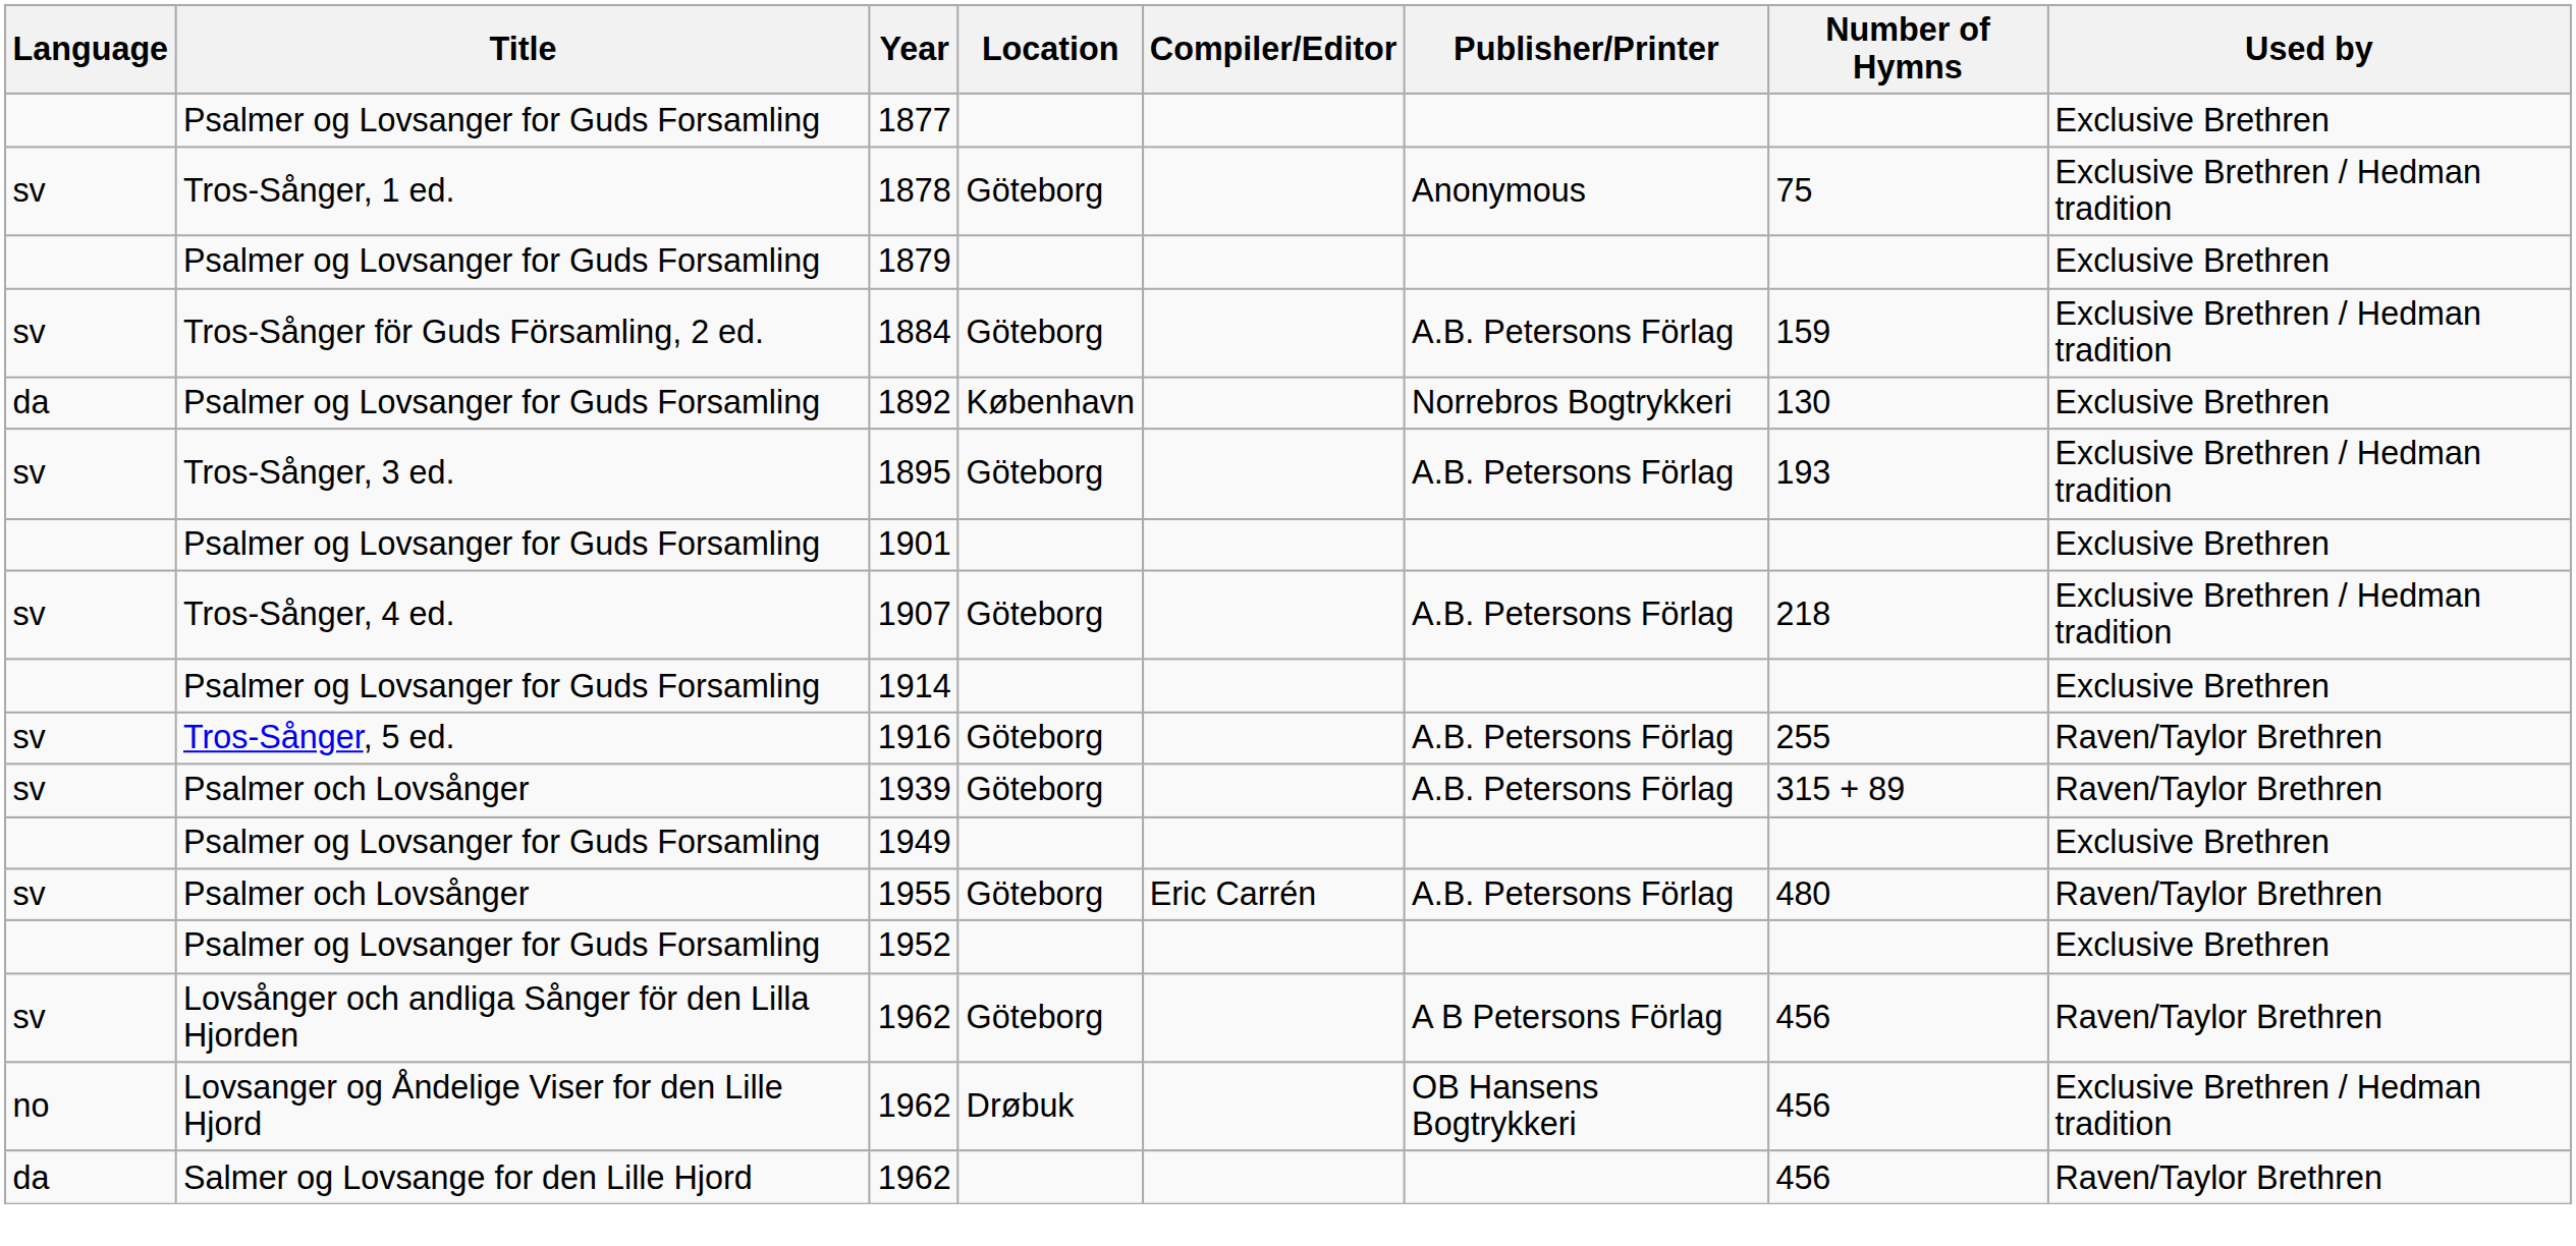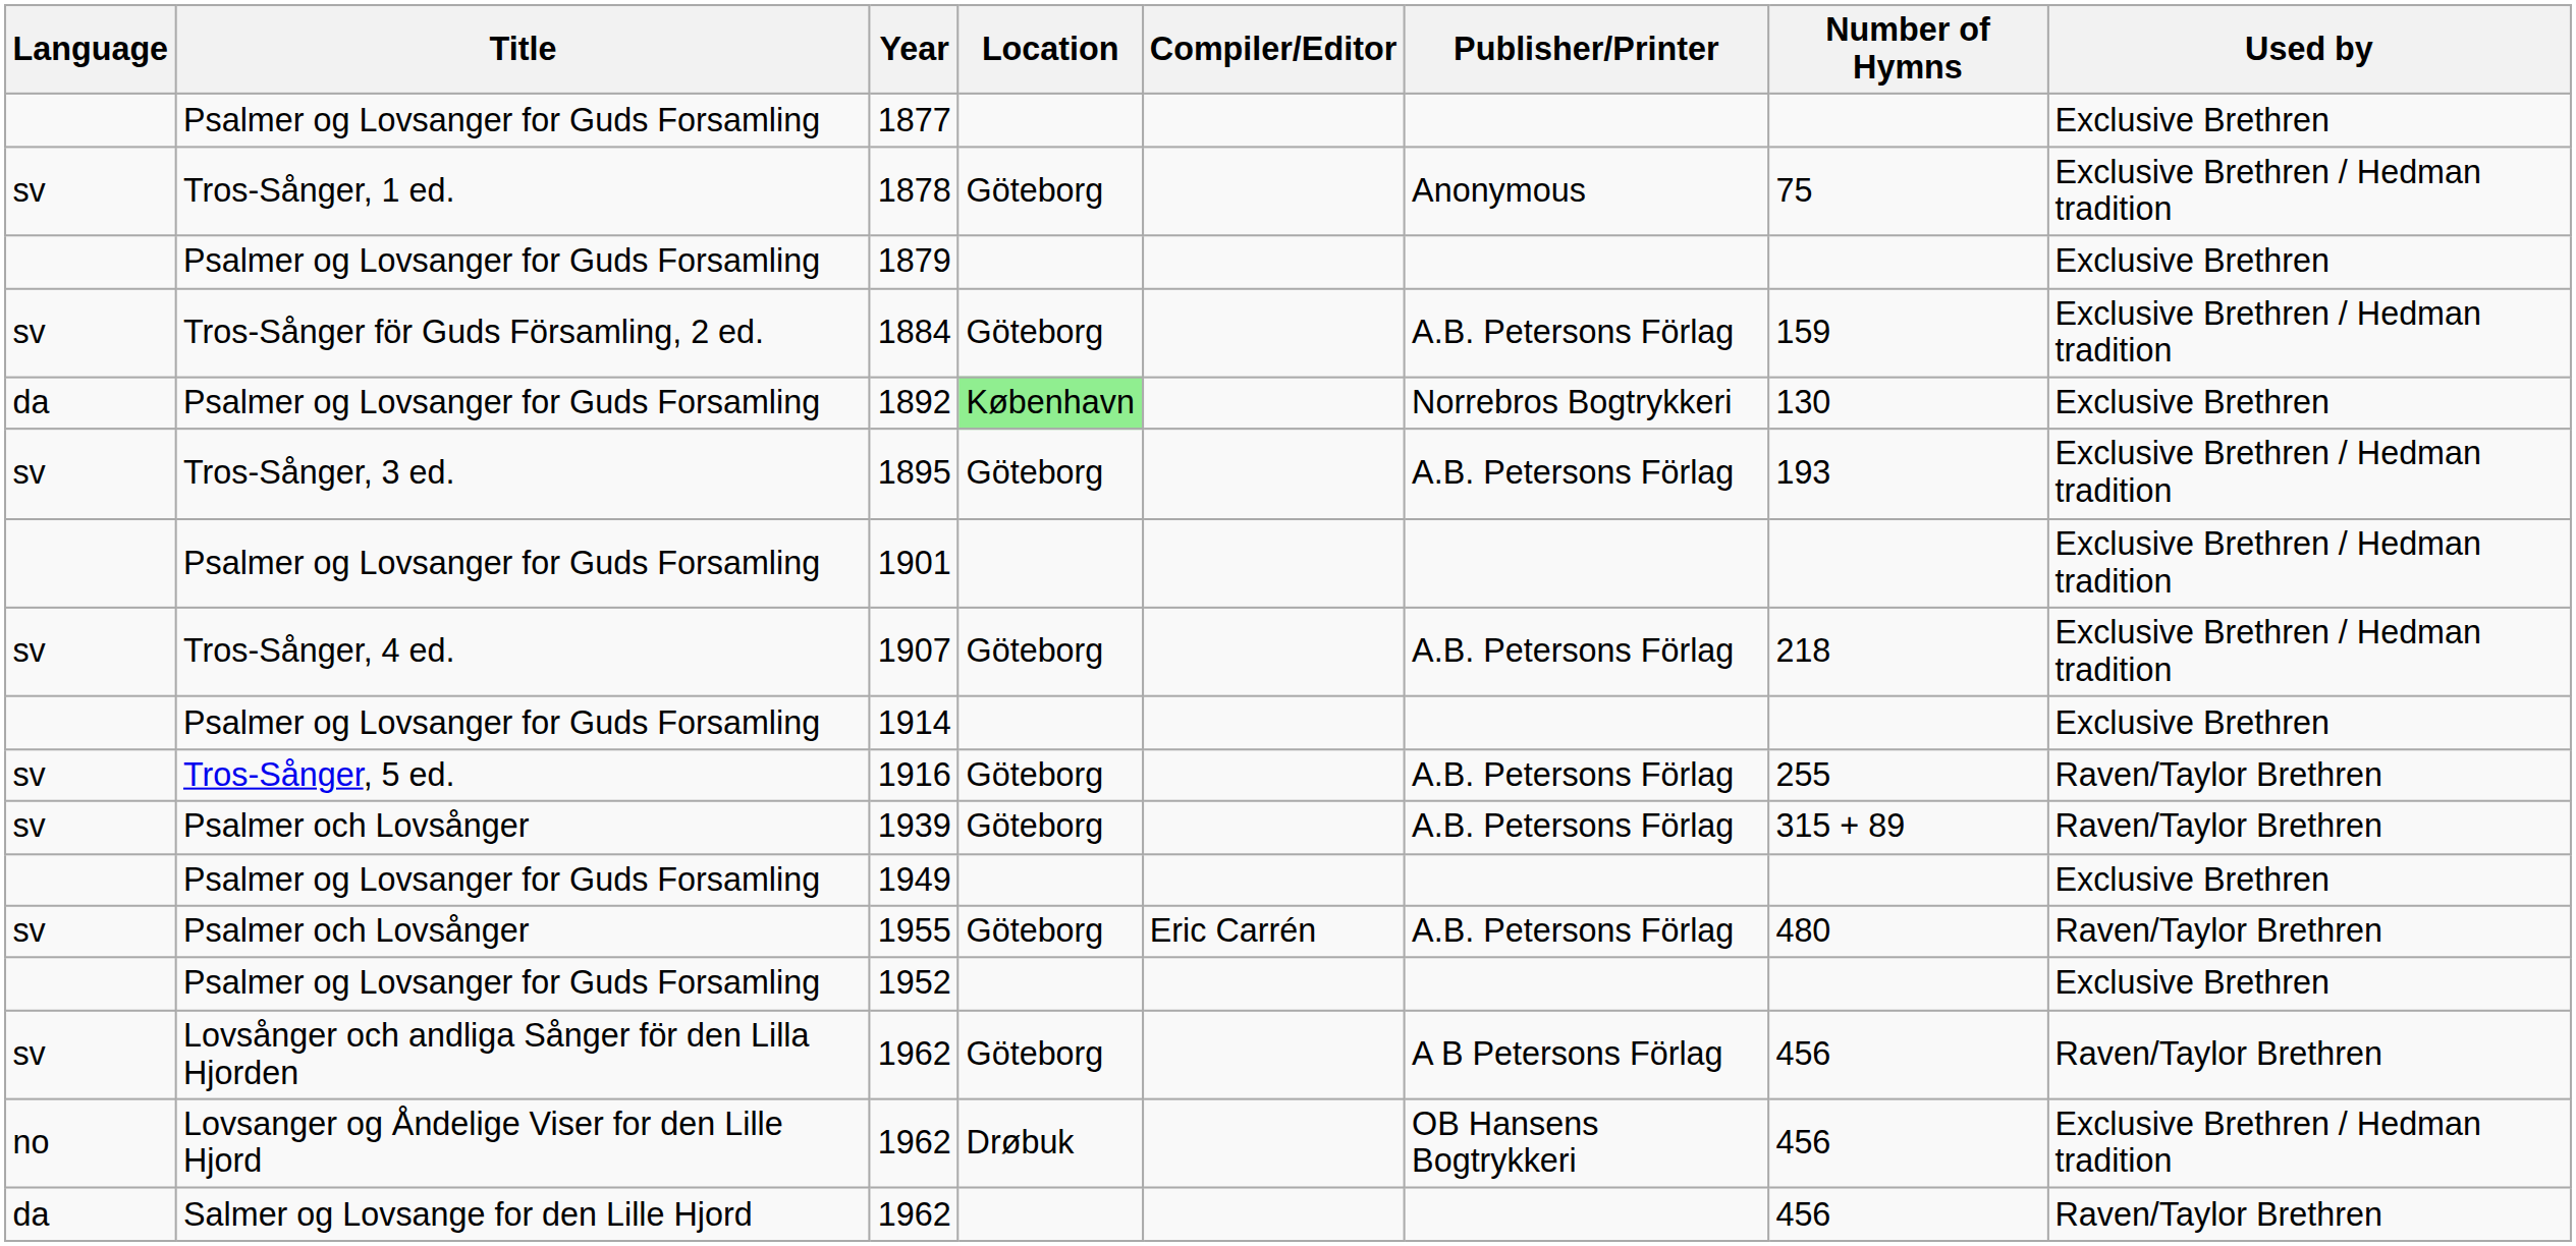 <table class="wikitable sortable">
 <tr>
 <th>Language</th>
 <th>Title</th>
 <th>Year</th>
 <th>Location</th>
 <th>Compiler/Editor</th>
 <th>Publisher/Printer</th>
 <th>Number of Hymns</th>
 <th>Used by</th>
 </tr>
 <tr>
 <td></td>
 <td>Psalmer og Lovsanger for Guds Forsamling</td>
 <td>1877</td>
 <td></td>
 <td></td>
 <td></td>
 <td></td>
 <td>Exclusive Brethren</td>
 </tr>
 <tr>
 <td>sv</td>
 <td>Tros-Sånger, 1 ed.</td>
 <td>1878</td>
 <td>Göteborg</td>
 <td></td>
 <td>Anonymous</td>
 <td>75</td>
 <td>Exclusive Brethren / Hedman tradition</td>
 </tr>
 <tr>
 <td></td>
 <td>Psalmer og Lovsanger for Guds Forsamling</td>
 <td>1879</td>
 <td></td>
 <td></td>
 <td></td>
 <td></td>
 <td>Exclusive Brethren</td>
 </tr>
 <tr>
 <td>sv</td>
 <td>Tros-Sånger för Guds Församling, 2 ed.</td>
 <td>1884</td>
 <td>Göteborg</td>
 <td></td>
 <td>A.B. Petersons Förlag</td>
 <td>159</td>
 <td>Exclusive Brethren / Hedman tradition</td>
 </tr>
 <tr>
 <td>da</td>
 <td>Psalmer og Lovsanger for Guds Forsamling</td>
 <td>1892</td>
-<td>København</td>
+<td style="background: lightgreen;">København</td>
 <td></td>
 <td>Norrebros Bogtrykkeri</td>
 <td>130</td>
 <td>Exclusive Brethren</td>
 </tr>
 <tr>
 <td>sv</td>
 <td>Tros-Sånger, 3 ed.</td>
 <td>1895</td>
 <td>Göteborg</td>
 <td></td>
 <td>A.B. Petersons Förlag</td>
 <td>193</td>
 <td>Exclusive Brethren / Hedman tradition</td>
 </tr>
 <tr>
 <td></td>
 <td>Psalmer og Lovsanger for Guds Forsamling</td>
 <td>1901</td>
 <td></td>
 <td></td>
 <td></td>
 <td></td>
-<td>Exclusive Brethren</td>
+<td>Exclusive Brethren / Hedman tradition</td>
 </tr>
 <tr>
 <td>sv</td>
 <td>Tros-Sånger, 4 ed.</td>
 <td>1907</td>
 <td>Göteborg</td>
 <td></td>
 <td>A.B. Petersons Förlag</td>
 <td>218</td>
 <td>Exclusive Brethren / Hedman tradition</td>
 </tr>
 <tr>
 <td></td>
 <td>Psalmer og Lovsanger for Guds Forsamling</td>
 <td>1914</td>
 <td></td>
 <td></td>
 <td></td>
 <td></td>
 <td>Exclusive Brethren</td>
 </tr>
 <tr>
 <td>sv</td>
 <td><a href='#'>Tros-Sånger</a>, 5 ed.</td>
 <td>1916</td>
 <td>Göteborg</td>
 <td></td>
 <td>A.B. Petersons Förlag</td>
 <td>255</td>
 <td>Raven/Taylor Brethren</td>
 </tr>
 <tr>
 <td>sv</td>
 <td>Psalmer och Lovsånger</td>
 <td>1939</td>
 <td>Göteborg</td>
 <td></td>
 <td>A.B. Petersons Förlag</td>
 <td>315 + 89</td>
 <td>Raven/Taylor Brethren</td>
 </tr>
 <tr>
 <td></td>
 <td>Psalmer og Lovsanger for Guds Forsamling</td>
 <td>1949</td>
 <td></td>
 <td></td>
 <td></td>
 <td></td>
 <td>Exclusive Brethren</td>
 </tr>
 <tr>
 <td>sv</td>
 <td>Psalmer och Lovsånger</td>
 <td>1955</td>
 <td>Göteborg</td>
 <td>Eric Carrén</td>
 <td>A.B. Petersons Förlag</td>
 <td>480</td>
 <td>Raven/Taylor Brethren</td>
 </tr>
 <tr>
 <td></td>
 <td>Psalmer og Lovsanger for Guds Forsamling</td>
 <td>1952</td>
 <td></td>
 <td></td>
 <td></td>
 <td></td>
 <td>Exclusive Brethren</td>
 </tr>
 <tr>
 <td>sv</td>
 <td>Lovsånger och andliga Sånger för den Lilla Hjorden</td>
 <td>1962</td>
 <td>Göteborg</td>
 <td></td>
 <td>A B Petersons Förlag</td>
 <td>456</td>
 <td>Raven/Taylor Brethren</td>
 </tr>
 <tr>
 <td>no</td>
 <td>Lovsanger og Åndelige Viser for den Lille Hjord</td>
 <td>1962</td>
 <td>Drøbuk</td>
 <td></td>
 <td>OB Hansens Bogtrykkeri</td>
 <td>456</td>
 <td>Exclusive Brethren / Hedman tradition</td>
 </tr>
 <tr>
 <td>da</td>
 <td>Salmer og Lovsange for den Lille Hjord</td>
 <td>1962</td>
 <td></td>
 <td></td>
 <td></td>
 <td>456</td>
 <td>Raven/Taylor Brethren</td>
 </tr>
 </table>
